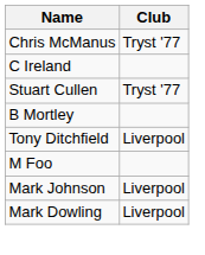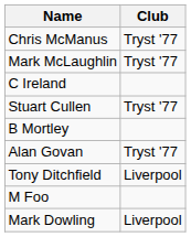 <table class="wikitable">
 <tr>
 <th>Name</th>
 <th>Club</th>
 </tr>
 <tr>
 <td>Chris McManus</td>
+<td>Tryst '77</td>
+</tr>
+<tr>
+<td>Mark McLaughlin</td>
 <td>Tryst '77</td>
 </tr>
 <tr>
 <td>C Ireland</td>
 <td></td>
 </tr>
 <tr>
 <td>Stuart Cullen</td>
 <td>Tryst '77</td>
 </tr>
 <tr>
 <td>B Mortley</td>
 <td></td>
 </tr>
 <tr>
+<td>Alan Govan</td>
+<td>Tryst '77</td>
+</tr>
+<tr>
 <td>Tony Ditchfield</td>
 <td>Liverpool</td>
 </tr>
 <tr>
 <td>M Foo</td>
 <td></td>
 </tr>
 <tr>
-<td>Mark Johnson</td>
-<td>Liverpool</td>
-</tr>
-<tr>
 <td>Mark Dowling</td>
 <td>Liverpool</td>
 </tr>
 </table>
